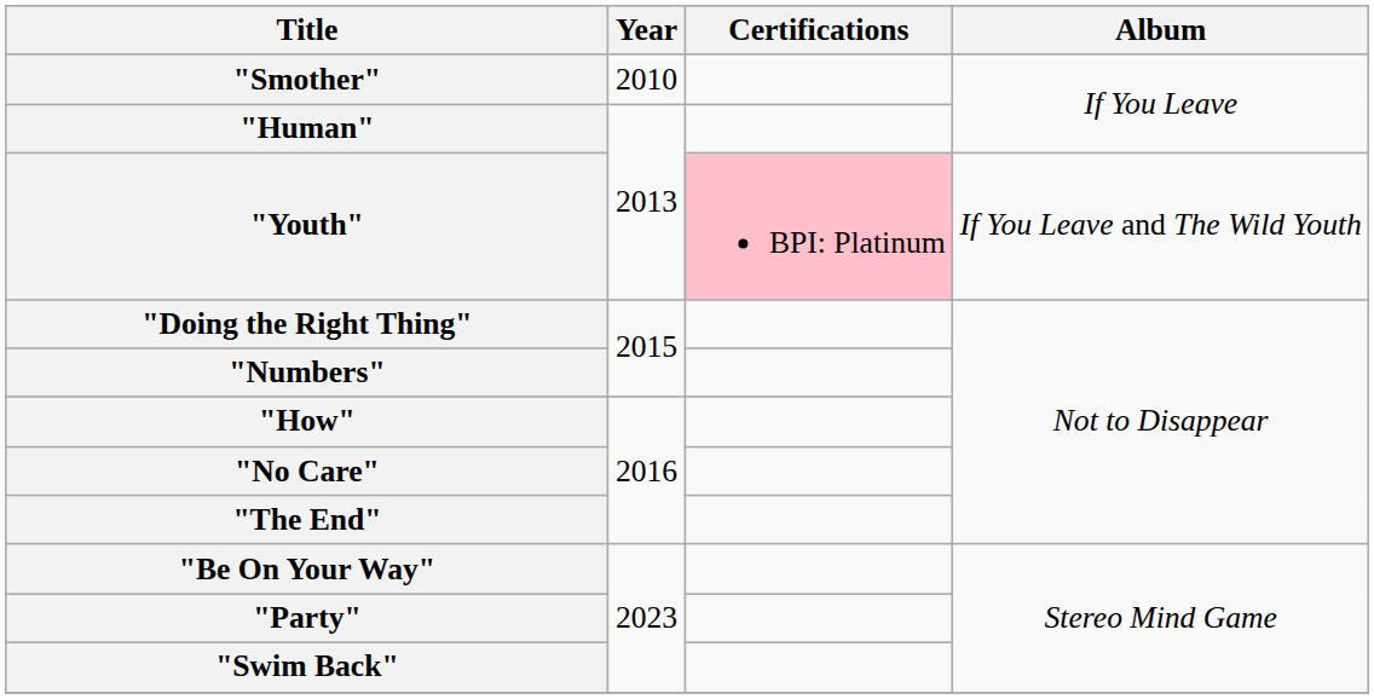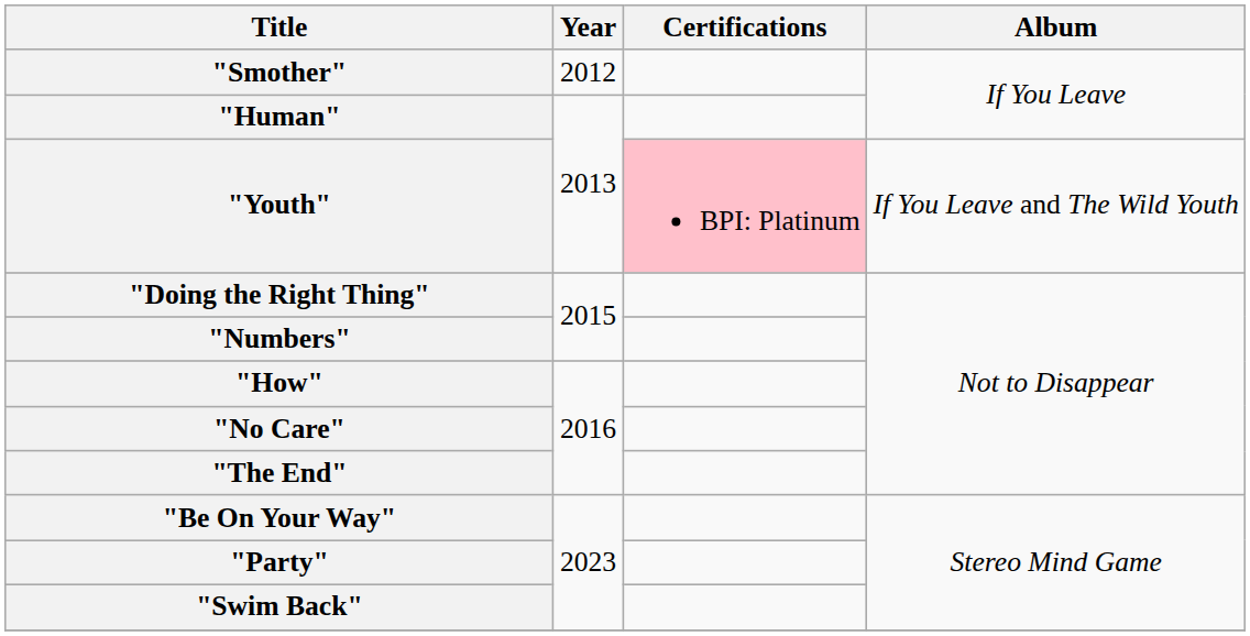 <table class="wikitable plainrowheaders" style="text-align:center;">
 <tr>
 <th scope="col" style="width:19em;">Title</th>
 <th scope="col">Year</th>
 <th scope="col">Certifications</th>
 <th scope="col">Album</th>
 </tr>
 <tr>
 <th scope="row">"Smother"</th>
-<td>2010</td>
+<td>2012</td>
 <td></td>
 <td rowspan="2"><em>If You Leave</em></td>
 </tr>
 <tr>
 <th scope="row">"Human"</th>
 <td rowspan="2">2013</td>
 <td></td>
 </tr>
 <tr>
 <th scope="row">"Youth"</th>
 <td style="background: pink;"><br><ul><li>BPI: Platinum</li></ul></td>
 <td><em>If You Leave</em> and <em>The Wild Youth</em></td>
 </tr>
 <tr>
 <th scope="row">"Doing the Right Thing"</th>
 <td rowspan="2">2015</td>
 <td></td>
 <td rowspan="5"><em>Not to Disappear</em></td>
 </tr>
 <tr>
 <th scope="row">"Numbers"</th>
 <td></td>
 </tr>
 <tr>
 <th scope="row">"How"</th>
 <td rowspan="3">2016</td>
 <td></td>
 </tr>
 <tr>
 <th scope="row">"No Care"</th>
 <td></td>
 </tr>
 <tr>
 <th scope="row">"The End"</th>
 <td></td>
 </tr>
 <tr>
 <th scope="row">"Be On Your Way"</th>
 <td rowspan="3">2023</td>
 <td></td>
 <td rowspan="3"><em>Stereo Mind Game</em></td>
 </tr>
 <tr>
 <th scope="row">"Party"</th>
 <td></td>
 </tr>
 <tr>
 <th scope="row">"Swim Back"</th>
 <td></td>
 </tr>
 <tr>
 </tr>
 </table>
